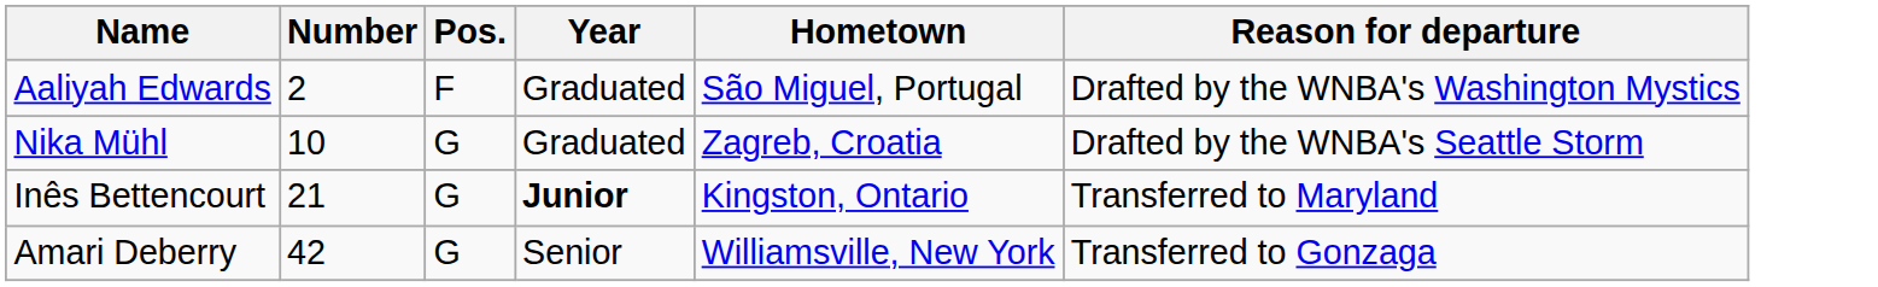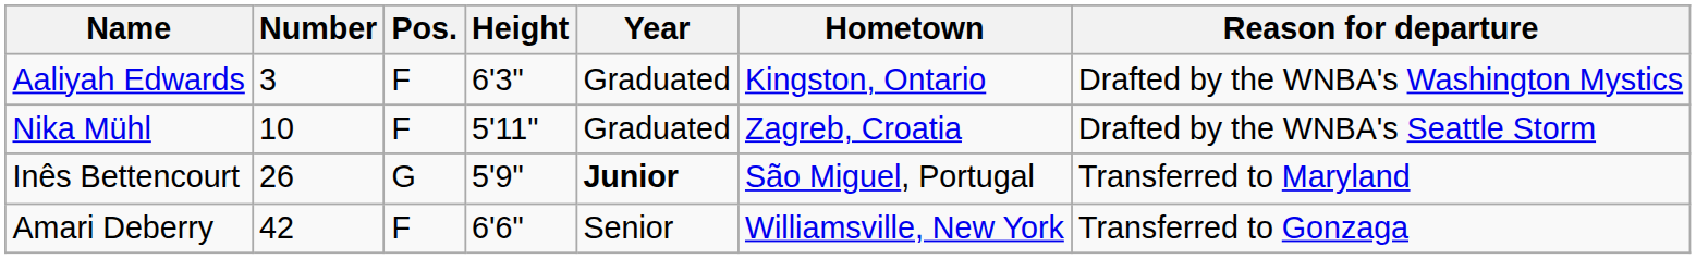 <table class="wikitable" border="1">
 <tr>
 <th>Name</th>
 <th>Number</th>
 <th>Pos.</th>
+<th>Height</th>
 <th>Year</th>
 <th>Hometown</th>
 <th class="unsortable">Reason for departure</th>
 </tr>
 <tr>
 <td><a href='#'>Aaliyah Edwards</a></td>
-<td>2</td>
+<td>3</td>
 <td>F</td>
+<td>6'3"</td>
 <td>Graduated</td>
-<td><a href='#'>São Miguel</a>, Portugal</td>
+<td><a href='#'>Kingston, Ontario</a></td>
 <td>Drafted by the WNBA's <a href='#'>Washington Mystics</a></td>
 </tr>
 <tr>
 <td><a href='#'>Nika Mühl</a></td>
 <td>10</td>
-<td>G</td>
+<td>F</td>
+<td>5'11"</td>
 <td>Graduated</td>
 <td><a href='#'>Zagreb, Croatia</a></td>
 <td>Drafted by the WNBA's <a href='#'>Seattle Storm</a></td>
 </tr>
 <tr>
 <td>Inês Bettencourt</td>
-<td>21</td>
+<td>26</td>
 <td>G</td>
+<td>5'9"</td>
 <td><strong>Junior</strong></td>
-<td><a href='#'>Kingston, Ontario</a></td>
+<td><a href='#'>São Miguel</a>, Portugal</td>
 <td>Transferred to <a href='#'>Maryland</a></td>
 </tr>
 <tr>
 <td>Amari Deberry</td>
 <td>42</td>
-<td>G</td>
+<td>F</td>
+<td>6'6"</td>
 <td>Senior</td>
 <td><a href='#'>Williamsville, New York</a></td>
 <td>Transferred to <a href='#'>Gonzaga</a></td>
 </tr>
 </table>
